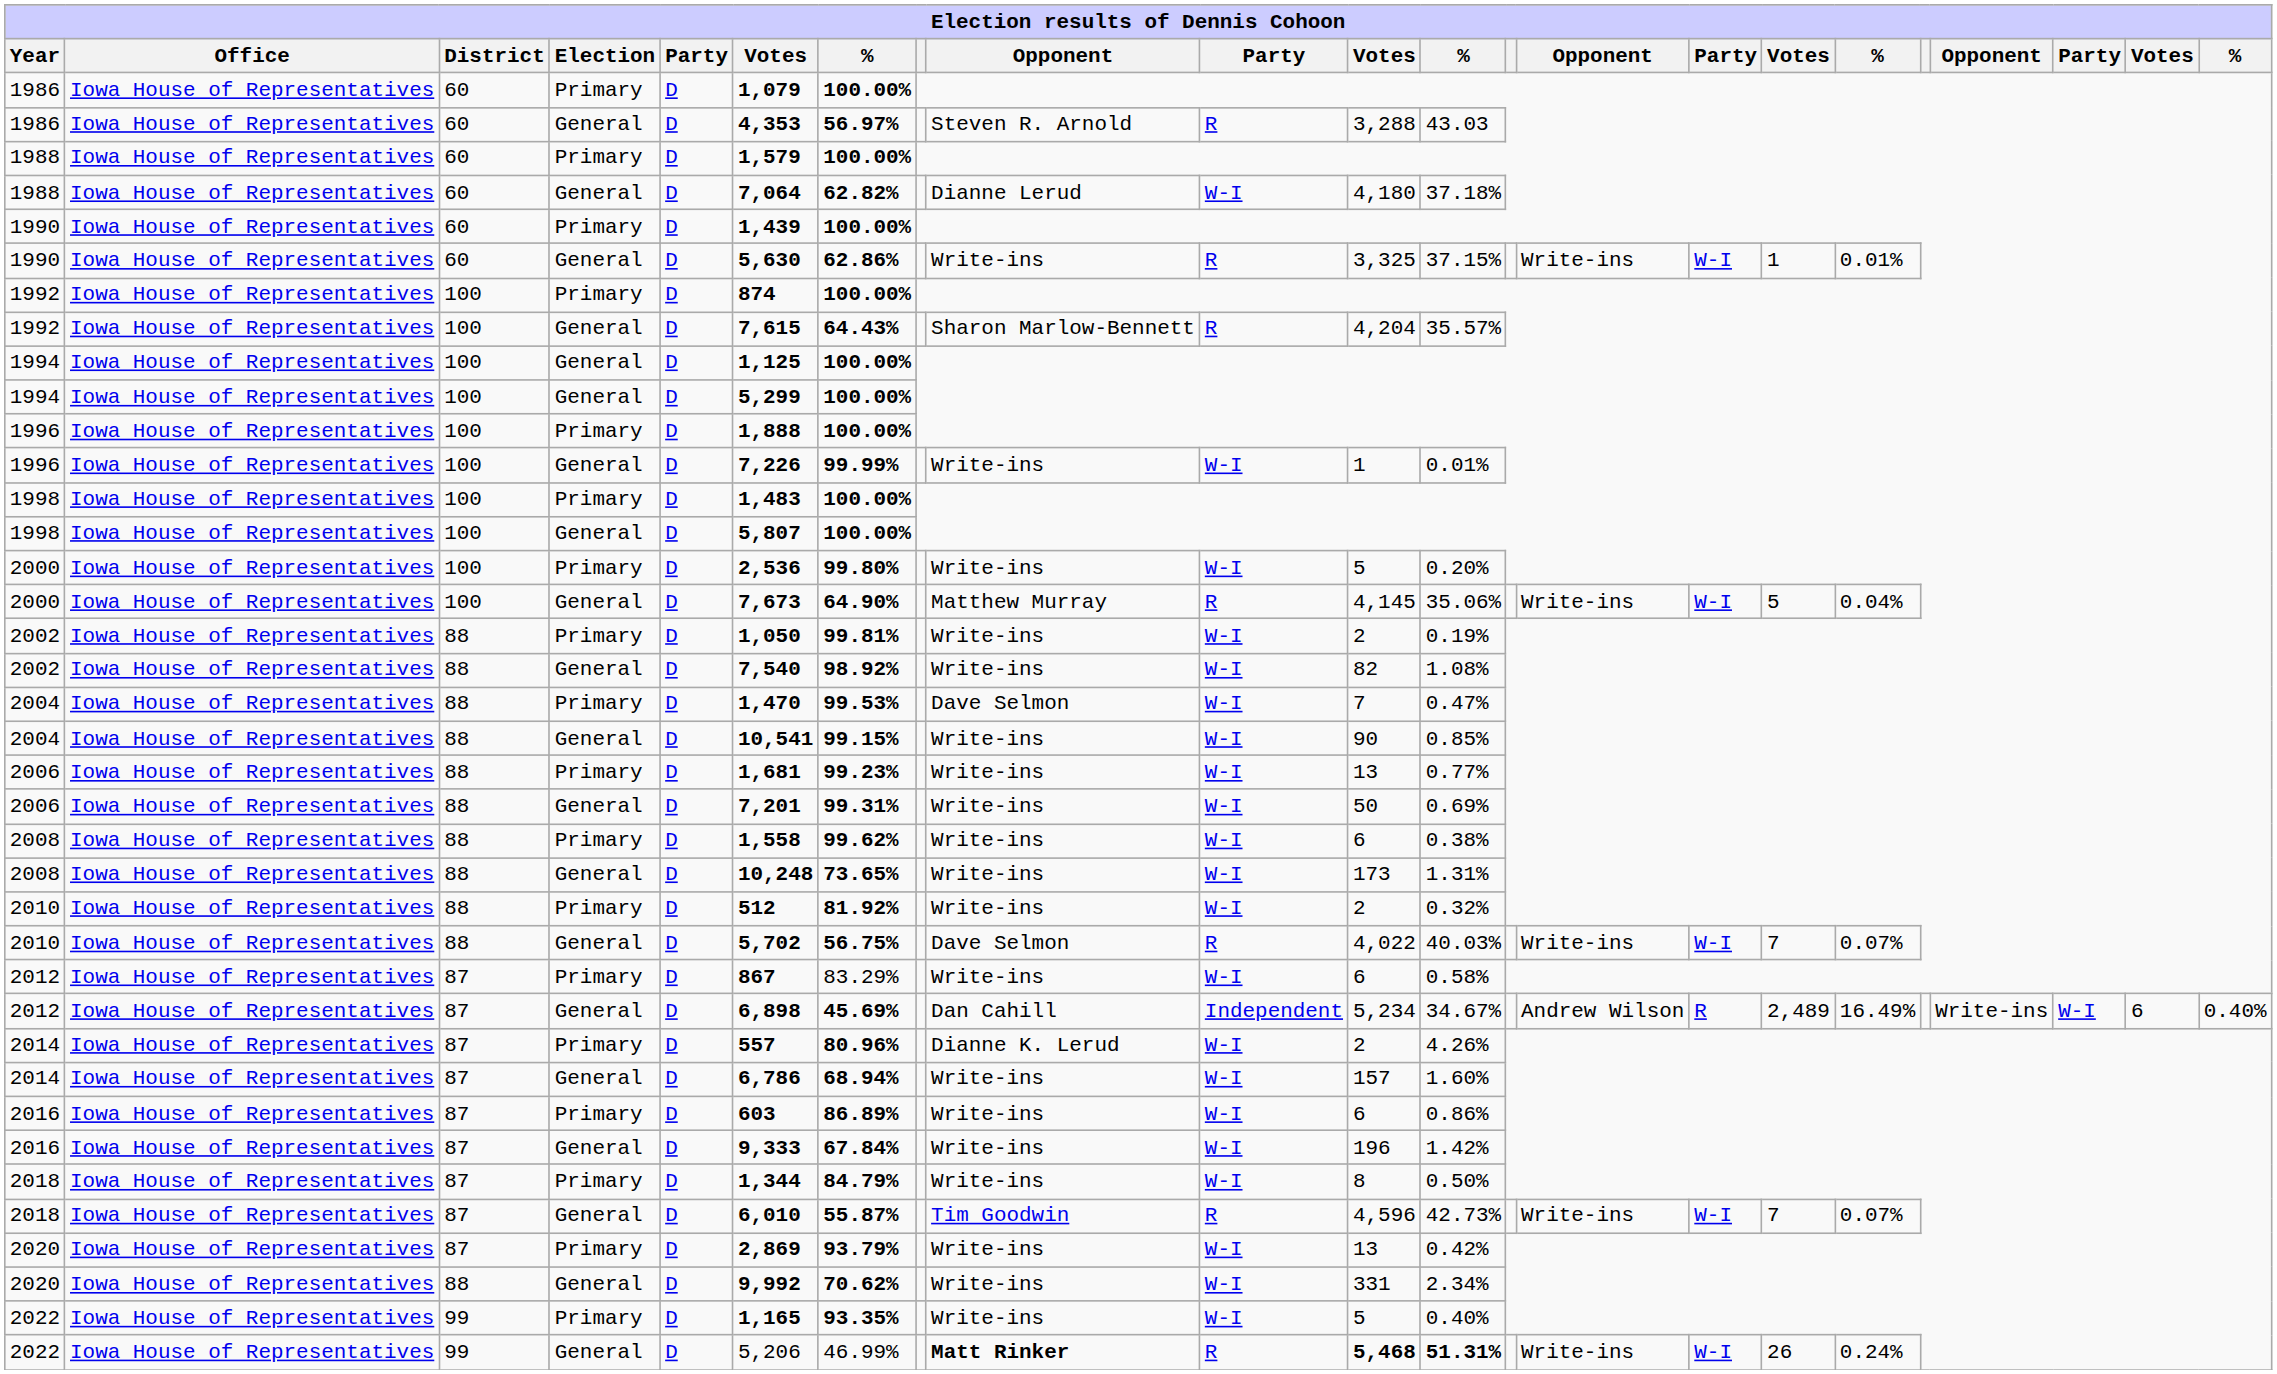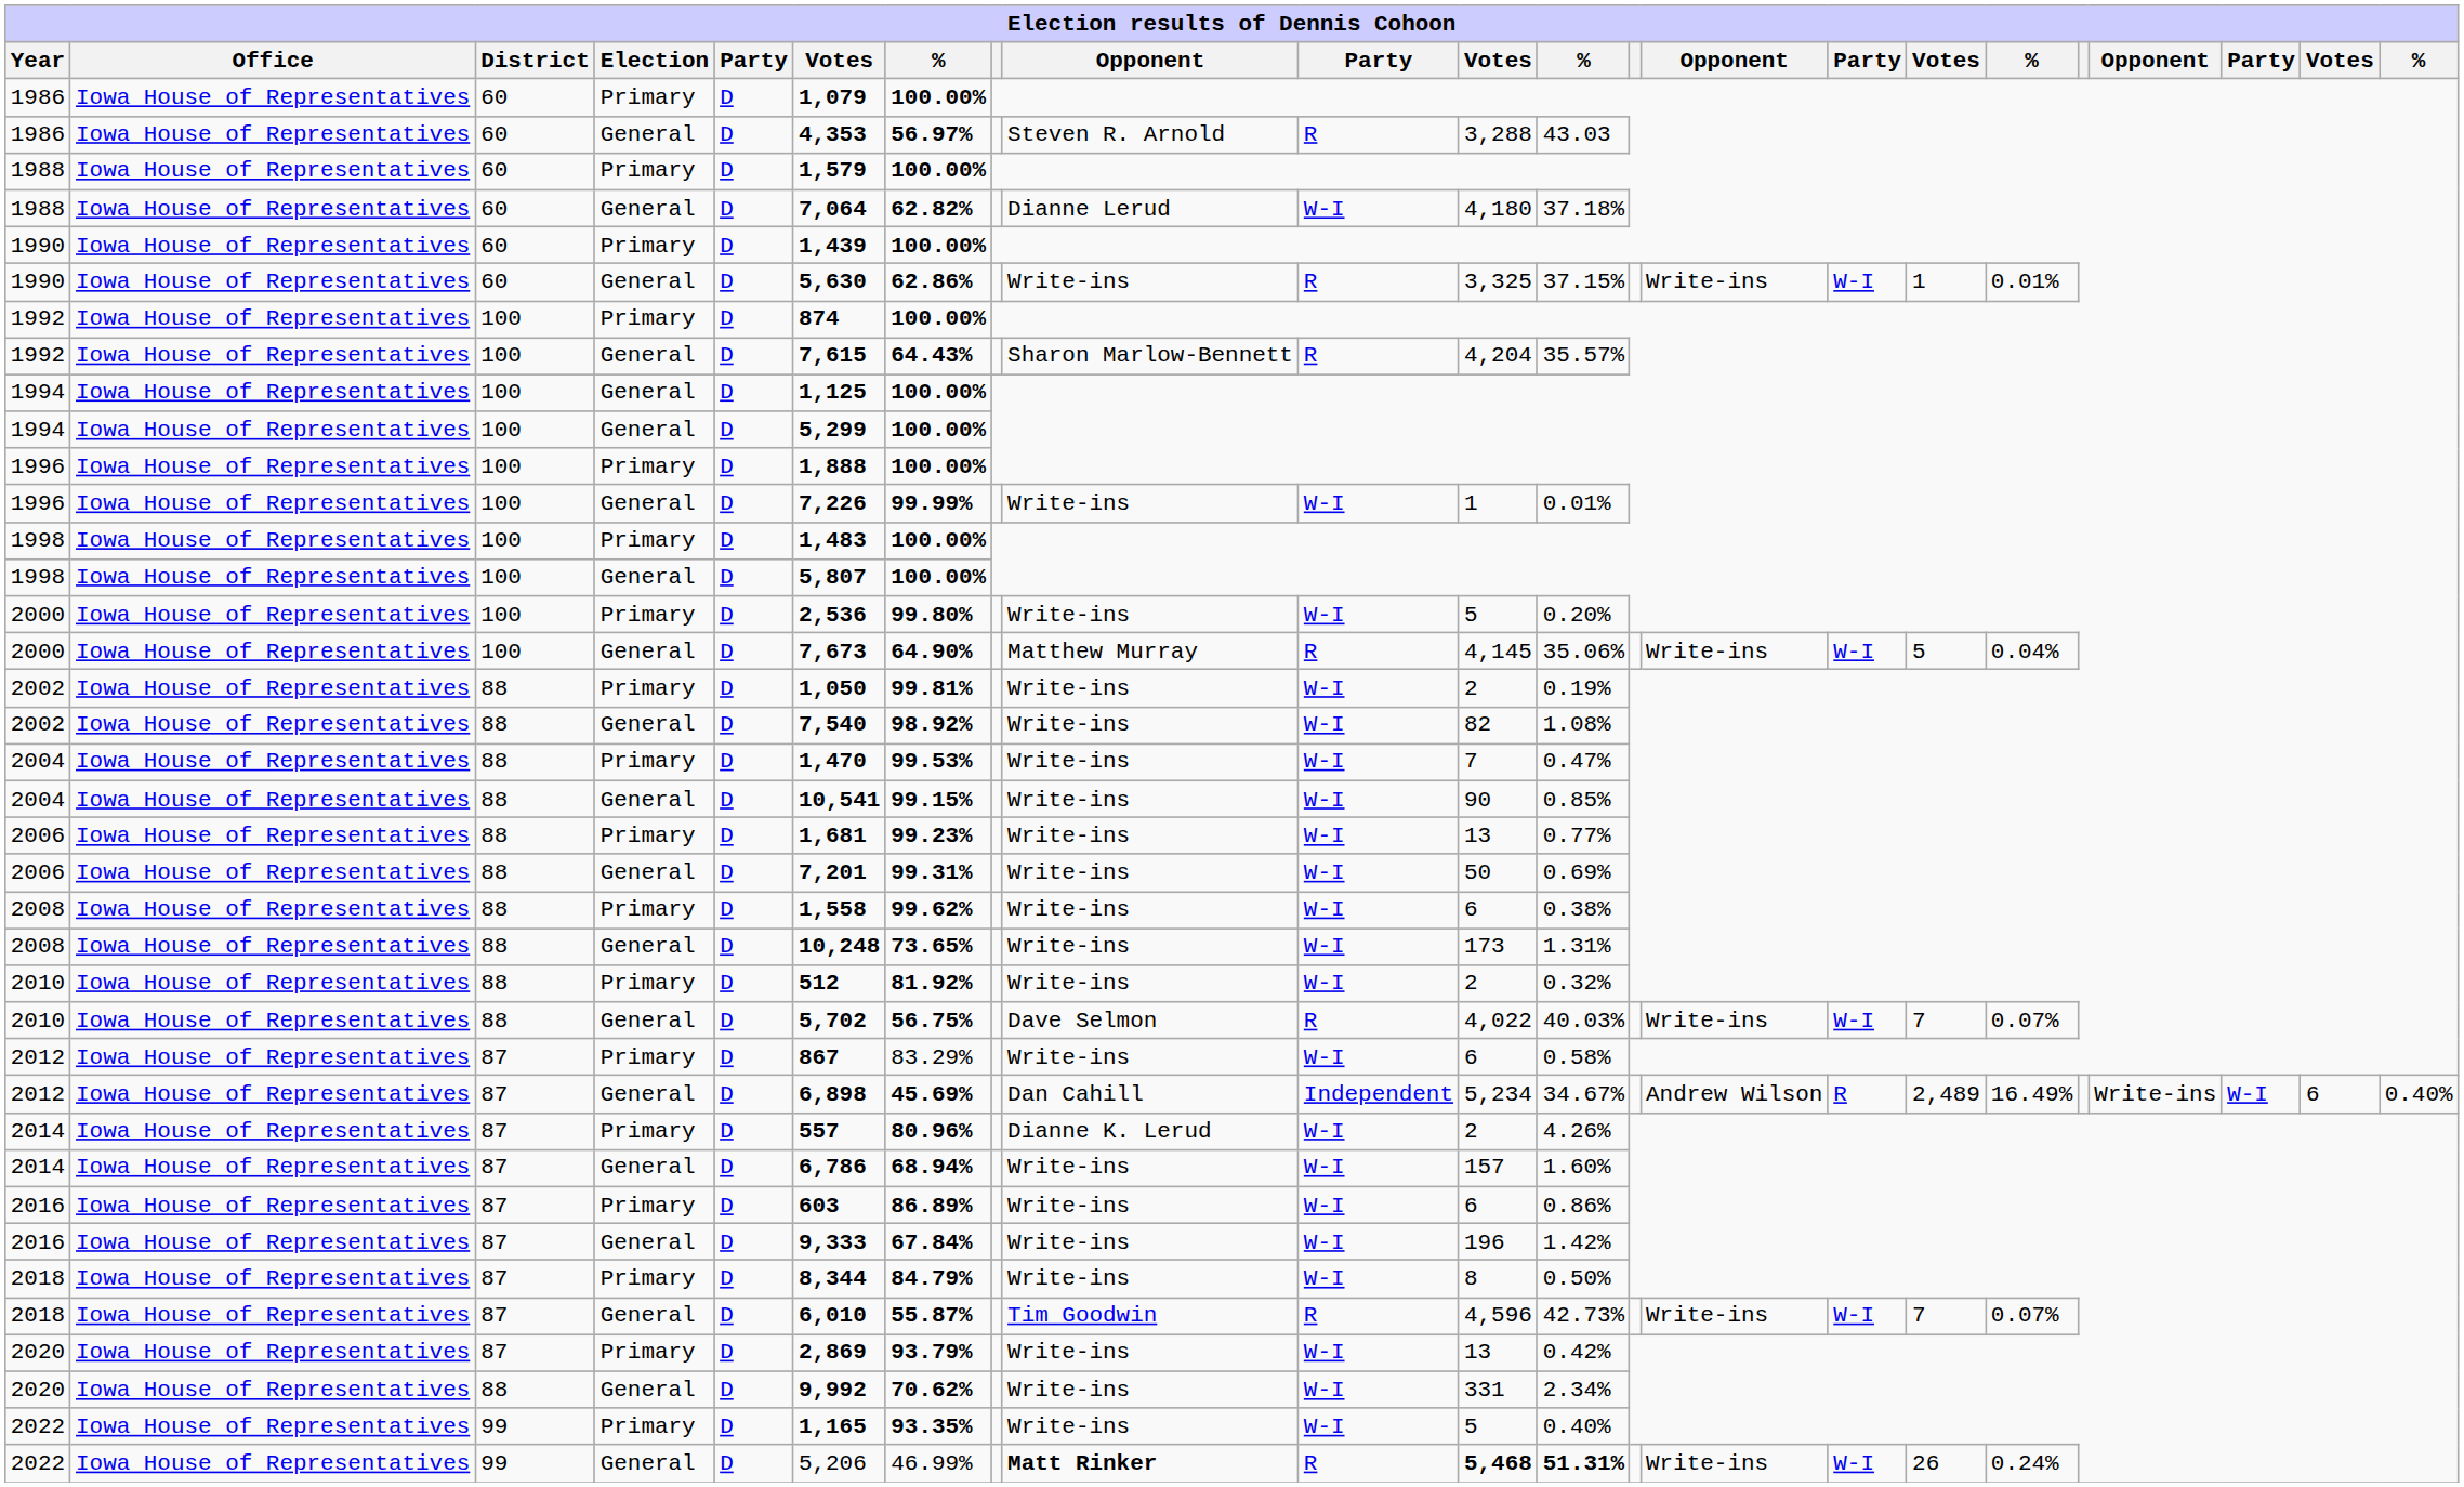 <table class="wikitable collapsible" |state=collapse |>
 <tr bgcolor=#cccccc>
 <th colspan=22 style="background: #ccccff;">Election results of Dennis Cohoon </th>
 </tr>
 <tr>
 <th>Year</th>
 <th>Office</th>
 <th>District</th>
 <th>Election</th>
 <th>Party</th>
 <th>Votes</th>
 <th>%</th>
 <th></th>
 <th>Opponent</th>
 <th>Party</th>
 <th>Votes</th>
 <th>%</th>
 <th></th>
 <th>Opponent</th>
 <th>Party</th>
 <th>Votes</th>
 <th>%</th>
 <th></th>
 <th>Opponent</th>
 <th>Party</th>
 <th>Votes</th>
 <th>%</th>
 </tr>
 <tr>
 <td>1986</td>
 <td><a href='#'>Iowa House of Representatives</a></td>
 <td>60</td>
 <td>Primary</td>
 <td><a href='#'>D</a></td>
 <td><strong>1,079</strong></td>
 <td><strong>100.00%</strong></td>
 </tr>
 <tr>
 <td>1986</td>
 <td><a href='#'>Iowa House of Representatives</a></td>
 <td>60</td>
 <td>General</td>
 <td><a href='#'>D</a></td>
 <td><strong>4,353</strong></td>
 <td><strong>56.97%</strong></td>
 <td></td>
 <td>Steven R. Arnold</td>
 <td><a href='#'>R</a></td>
 <td>3,288</td>
 <td>43.03</td>
 </tr>
 <tr>
 <td>1988</td>
 <td><a href='#'>Iowa House of Representatives</a></td>
 <td>60</td>
 <td>Primary</td>
 <td><a href='#'>D</a></td>
 <td><strong>1,579</strong></td>
 <td><strong>100.00%</strong></td>
 </tr>
 <tr>
 <td>1988</td>
 <td><a href='#'>Iowa House of Representatives</a></td>
 <td>60</td>
 <td>General</td>
 <td><a href='#'>D</a></td>
 <td><strong>7,064</strong></td>
 <td><strong>62.82%</strong></td>
 <td></td>
 <td>Dianne Lerud</td>
 <td><a href='#'>W-I</a></td>
 <td>4,180</td>
 <td>37.18%</td>
 </tr>
 <tr>
 <td>1990</td>
 <td><a href='#'>Iowa House of Representatives</a></td>
 <td>60</td>
 <td>Primary</td>
 <td><a href='#'>D</a></td>
 <td><strong>1,439</strong></td>
 <td><strong>100.00%</strong></td>
 </tr>
 <tr>
 <td>1990</td>
 <td><a href='#'>Iowa House of Representatives</a></td>
 <td>60</td>
 <td>General</td>
 <td><a href='#'>D</a></td>
 <td><strong>5,630</strong></td>
 <td><strong>62.86%</strong></td>
 <td></td>
 <td>Write-ins</td>
 <td><a href='#'>R</a></td>
 <td>3,325</td>
 <td>37.15%</td>
 <td></td>
 <td>Write-ins</td>
 <td><a href='#'>W-I</a></td>
 <td>1</td>
 <td>0.01%</td>
 </tr>
 <tr>
 <td>1992</td>
 <td><a href='#'>Iowa House of Representatives</a></td>
 <td>100</td>
 <td>Primary</td>
 <td><a href='#'>D</a></td>
 <td><strong>874</strong></td>
 <td><strong>100.00%</strong></td>
 </tr>
 <tr>
 <td>1992</td>
 <td><a href='#'>Iowa House of Representatives</a></td>
 <td>100</td>
 <td>General</td>
 <td><a href='#'>D</a></td>
 <td><strong>7,615</strong></td>
 <td><strong>64.43%</strong></td>
 <td></td>
 <td>Sharon Marlow-Bennett</td>
 <td><a href='#'>R</a></td>
 <td>4,204</td>
 <td>35.57%</td>
 </tr>
 <tr>
 <td>1994</td>
 <td><a href='#'>Iowa House of Representatives</a></td>
 <td>100</td>
 <td>General</td>
 <td><a href='#'>D</a></td>
 <td><strong>1,125</strong></td>
 <td><strong>100.00%</strong></td>
 </tr>
 <tr>
 <td>1994</td>
 <td><a href='#'>Iowa House of Representatives</a></td>
 <td>100</td>
 <td>General</td>
 <td><a href='#'>D</a></td>
 <td><strong>5,299</strong></td>
 <td><strong>100.00%</strong></td>
 </tr>
 <tr>
 <td>1996</td>
 <td><a href='#'>Iowa House of Representatives</a></td>
 <td>100</td>
 <td>Primary</td>
 <td><a href='#'>D</a></td>
 <td><strong>1,888</strong></td>
 <td><strong>100.00%</strong></td>
 </tr>
 <tr>
 <td>1996</td>
 <td><a href='#'>Iowa House of Representatives</a></td>
 <td>100</td>
 <td>General</td>
 <td><a href='#'>D</a></td>
 <td><strong>7,226</strong></td>
 <td><strong>99.99%</strong></td>
 <td></td>
 <td>Write-ins</td>
 <td><a href='#'>W-I</a></td>
 <td>1</td>
 <td>0.01%</td>
 </tr>
 <tr>
 <td>1998</td>
 <td><a href='#'>Iowa House of Representatives</a></td>
 <td>100</td>
 <td>Primary</td>
 <td><a href='#'>D</a></td>
 <td><strong>1,483</strong></td>
 <td><strong>100.00%</strong></td>
 </tr>
 <tr>
 <td>1998</td>
 <td><a href='#'>Iowa House of Representatives</a></td>
 <td>100</td>
 <td>General</td>
 <td><a href='#'>D</a></td>
 <td><strong>5,807</strong></td>
 <td><strong>100.00%</strong></td>
 </tr>
 <tr>
 <td>2000</td>
 <td><a href='#'>Iowa House of Representatives</a></td>
 <td>100</td>
 <td>Primary</td>
 <td><a href='#'>D</a></td>
 <td><strong>2,536</strong></td>
 <td><strong>99.80%</strong></td>
 <td></td>
 <td>Write-ins</td>
 <td><a href='#'>W-I</a></td>
 <td>5</td>
 <td>0.20%</td>
 </tr>
 <tr>
 <td>2000</td>
 <td><a href='#'>Iowa House of Representatives</a></td>
 <td>100</td>
 <td>General</td>
 <td><a href='#'>D</a></td>
 <td><strong>7,673</strong></td>
 <td><strong>64.90%</strong></td>
 <td></td>
 <td>Matthew Murray</td>
 <td><a href='#'>R</a></td>
 <td>4,145</td>
 <td>35.06%</td>
 <td></td>
 <td>Write-ins</td>
 <td><a href='#'>W-I</a></td>
 <td>5</td>
 <td>0.04%</td>
 </tr>
 <tr>
 <td>2002</td>
 <td><a href='#'>Iowa House of Representatives</a></td>
 <td>88</td>
 <td>Primary</td>
 <td><a href='#'>D</a></td>
 <td><strong>1,050</strong></td>
 <td><strong>99.81%</strong></td>
 <td></td>
 <td>Write-ins</td>
 <td><a href='#'>W-I</a></td>
 <td>2</td>
 <td>0.19%</td>
 </tr>
 <tr>
 <td>2002</td>
 <td><a href='#'>Iowa House of Representatives</a></td>
 <td>88</td>
 <td>General</td>
 <td><a href='#'>D</a></td>
 <td><strong>7,540</strong></td>
 <td><strong>98.92%</strong></td>
 <td></td>
 <td>Write-ins</td>
 <td><a href='#'>W-I</a></td>
 <td>82</td>
 <td>1.08%</td>
 </tr>
 <tr>
 <td>2004</td>
 <td><a href='#'>Iowa House of Representatives</a></td>
 <td>88</td>
 <td>Primary</td>
 <td><a href='#'>D</a></td>
 <td><strong>1,470</strong></td>
 <td><strong>99.53%</strong></td>
 <td></td>
-<td>Dave Selmon</td>
+<td>Write-ins</td>
 <td><a href='#'>W-I</a></td>
 <td>7</td>
 <td>0.47%</td>
 </tr>
 <tr>
 <td>2004</td>
 <td><a href='#'>Iowa House of Representatives</a></td>
 <td>88</td>
 <td>General</td>
 <td><a href='#'>D</a></td>
 <td><strong>10,541</strong></td>
 <td><strong>99.15%</strong></td>
 <td></td>
 <td>Write-ins</td>
 <td><a href='#'>W-I</a></td>
 <td>90</td>
 <td>0.85%</td>
 </tr>
 <tr>
 <td>2006</td>
 <td><a href='#'>Iowa House of Representatives</a></td>
 <td>88</td>
 <td>Primary</td>
 <td><a href='#'>D</a></td>
 <td><strong>1,681</strong></td>
 <td><strong>99.23%</strong></td>
 <td></td>
 <td>Write-ins</td>
 <td><a href='#'>W-I</a></td>
 <td>13</td>
 <td>0.77%</td>
 </tr>
 <tr>
 <td>2006</td>
 <td><a href='#'>Iowa House of Representatives</a></td>
 <td>88</td>
 <td>General</td>
 <td><a href='#'>D</a></td>
 <td><strong>7,201</strong></td>
 <td><strong>99.31%</strong></td>
 <td></td>
 <td>Write-ins</td>
 <td><a href='#'>W-I</a></td>
 <td>50</td>
 <td>0.69%</td>
 </tr>
 <tr>
 <td>2008</td>
 <td><a href='#'>Iowa House of Representatives</a></td>
 <td>88</td>
 <td>Primary</td>
 <td><a href='#'>D</a></td>
 <td><strong>1,558</strong></td>
 <td><strong>99.62%</strong></td>
 <td></td>
 <td>Write-ins</td>
 <td><a href='#'>W-I</a></td>
 <td>6</td>
 <td>0.38%</td>
 </tr>
 <tr>
 <td>2008</td>
 <td><a href='#'>Iowa House of Representatives</a></td>
 <td>88</td>
 <td>General</td>
 <td><a href='#'>D</a></td>
 <td><strong>10,248</strong></td>
 <td><strong>73.65%</strong></td>
 <td></td>
 <td>Write-ins</td>
 <td><a href='#'>W-I</a></td>
 <td>173</td>
 <td>1.31%</td>
 </tr>
 <tr>
 <td>2010</td>
 <td><a href='#'>Iowa House of Representatives</a></td>
 <td>88</td>
 <td>Primary</td>
 <td><a href='#'>D</a></td>
 <td><strong>512</strong></td>
 <td><strong>81.92%</strong></td>
 <td></td>
 <td>Write-ins</td>
 <td><a href='#'>W-I</a></td>
 <td>2</td>
 <td>0.32%</td>
 </tr>
 <tr>
 <td>2010</td>
 <td><a href='#'>Iowa House of Representatives</a></td>
 <td>88</td>
 <td>General</td>
 <td><a href='#'>D</a></td>
 <td><strong>5,702</strong></td>
 <td><strong>56.75%</strong></td>
 <td></td>
 <td>Dave Selmon</td>
 <td><a href='#'>R</a></td>
 <td>4,022</td>
 <td>40.03%</td>
 <td></td>
 <td>Write-ins</td>
 <td><a href='#'>W-I</a></td>
 <td>7</td>
 <td>0.07%</td>
 </tr>
 <tr>
 <td>2012</td>
 <td><a href='#'>Iowa House of Representatives</a></td>
 <td>87</td>
 <td>Primary</td>
 <td><a href='#'>D</a></td>
 <td><strong>867</strong></td>
 <td>83.29%</td>
 <td></td>
 <td>Write-ins</td>
 <td><a href='#'>W-I</a></td>
 <td>6</td>
 <td>0.58%</td>
 </tr>
 <tr>
 <td>2012</td>
 <td><a href='#'>Iowa House of Representatives</a></td>
 <td>87</td>
 <td>General</td>
 <td><a href='#'>D</a></td>
 <td><strong>6,898</strong></td>
 <td><strong>45.69%</strong></td>
 <td></td>
 <td>Dan Cahill</td>
 <td><a href='#'>Independent</a></td>
 <td>5,234</td>
 <td>34.67%</td>
 <td></td>
 <td>Andrew Wilson</td>
 <td><a href='#'>R</a></td>
 <td>2,489</td>
 <td>16.49%</td>
 <td></td>
 <td>Write-ins</td>
 <td><a href='#'>W-I</a></td>
 <td>6</td>
 <td>0.40%</td>
 </tr>
 <tr>
 <td>2014</td>
 <td><a href='#'>Iowa House of Representatives</a></td>
 <td>87</td>
 <td>Primary</td>
 <td><a href='#'>D</a></td>
 <td><strong>557</strong></td>
 <td><strong>80.96%</strong></td>
 <td></td>
 <td>Dianne K. Lerud</td>
 <td><a href='#'>W-I</a></td>
 <td>2</td>
 <td>4.26%</td>
 </tr>
 <tr>
 <td>2014</td>
 <td><a href='#'>Iowa House of Representatives</a></td>
 <td>87</td>
 <td>General</td>
 <td><a href='#'>D</a></td>
 <td><strong>6,786</strong></td>
 <td><strong>68.94%</strong></td>
 <td></td>
 <td>Write-ins</td>
 <td><a href='#'>W-I</a></td>
 <td>157</td>
 <td>1.60%</td>
 </tr>
 <tr>
 <td>2016</td>
 <td><a href='#'>Iowa House of Representatives</a></td>
 <td>87</td>
 <td>Primary</td>
 <td><a href='#'>D</a></td>
 <td><strong>603</strong></td>
 <td><strong>86.89%</strong></td>
 <td></td>
 <td>Write-ins</td>
 <td><a href='#'>W-I</a></td>
 <td>6</td>
 <td>0.86%</td>
 </tr>
 <tr>
 <td>2016</td>
 <td><a href='#'>Iowa House of Representatives</a></td>
 <td>87</td>
 <td>General</td>
 <td><a href='#'>D</a></td>
 <td><strong>9,333</strong></td>
 <td><strong>67.84%</strong></td>
 <td></td>
 <td>Write-ins</td>
 <td><a href='#'>W-I</a></td>
 <td>196</td>
 <td>1.42%</td>
 </tr>
 <tr>
 <td>2018</td>
 <td><a href='#'>Iowa House of Representatives</a></td>
 <td>87</td>
 <td>Primary</td>
 <td><a href='#'>D</a></td>
-<td><strong>1,344</strong></td>
+<td><strong>8,344</strong></td>
 <td><strong>84.79%</strong></td>
 <td></td>
 <td>Write-ins</td>
 <td><a href='#'>W-I</a></td>
 <td>8</td>
 <td>0.50%</td>
 </tr>
 <tr>
 <td>2018</td>
 <td><a href='#'>Iowa House of Representatives</a></td>
 <td>87</td>
 <td>General</td>
 <td><a href='#'>D</a></td>
 <td><strong>6,010</strong></td>
 <td><strong>55.87%</strong></td>
 <td></td>
 <td><a href='#'>Tim Goodwin</a></td>
 <td><a href='#'>R</a></td>
 <td>4,596</td>
 <td>42.73%</td>
 <td></td>
 <td>Write-ins</td>
 <td><a href='#'>W-I</a></td>
 <td>7</td>
 <td>0.07%</td>
 </tr>
 <tr>
 <td>2020</td>
 <td><a href='#'>Iowa House of Representatives</a></td>
 <td>87</td>
 <td>Primary</td>
 <td><a href='#'>D</a></td>
 <td><strong>2,869</strong></td>
 <td><strong>93.79%</strong></td>
 <td></td>
 <td>Write-ins</td>
 <td><a href='#'>W-I</a></td>
 <td>13</td>
 <td>0.42%</td>
 </tr>
 <tr>
 <td>2020</td>
 <td><a href='#'>Iowa House of Representatives</a></td>
 <td>88</td>
 <td>General</td>
 <td><a href='#'>D</a></td>
 <td><strong>9,992</strong></td>
 <td><strong>70.62%</strong></td>
 <td></td>
 <td>Write-ins</td>
 <td><a href='#'>W-I</a></td>
 <td>331</td>
 <td>2.34%</td>
 </tr>
 <tr>
 <td>2022</td>
 <td><a href='#'>Iowa House of Representatives</a></td>
 <td>99</td>
 <td>Primary</td>
 <td><a href='#'>D</a></td>
 <td><strong>1,165</strong></td>
 <td><strong>93.35%</strong></td>
 <td></td>
 <td>Write-ins</td>
 <td><a href='#'>W-I</a></td>
 <td>5</td>
 <td>0.40%</td>
 </tr>
 <tr>
 <td>2022</td>
 <td><a href='#'>Iowa House of Representatives</a></td>
 <td>99</td>
 <td>General</td>
 <td><a href='#'>D</a></td>
 <td>5,206</td>
 <td>46.99%</td>
 <td></td>
 <td><strong>Matt Rinker</strong></td>
 <td><a href='#'>R</a></td>
 <td><strong>5,468</strong></td>
 <td><strong>51.31%</strong></td>
 <td></td>
 <td>Write-ins</td>
 <td><a href='#'>W-I</a></td>
 <td>26</td>
 <td>0.24%</td>
 </tr>
 </table>
